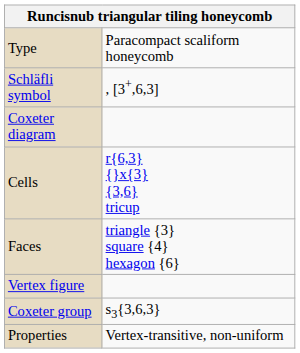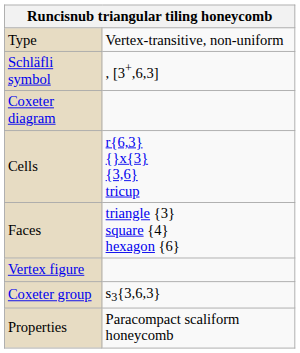 <table class="wikitable" align="right" style="margin-left:10px" width="320">
 <tr>
 <th bgcolor=#e7dcc3 colspan=2>Runcisnub triangular tiling honeycomb<br></th>
 </tr>
 <tr>
 <td bgcolor=#e7dcc3>Type</td>
-<td>Paracompact scaliform honeycomb</td>
+<td>Vertex-transitive, non-uniform</td>
 </tr>
 <tr>
 <td width=100 bgcolor=#e7dcc3><a href='#'>Schläfli symbol</a></td>
 <td>, [3<sup>+</sup>,6,3]</td>
 </tr>
 <tr>
 <td bgcolor=#e7dcc3><a href='#'>Coxeter diagram</a></td>
 <td></td>
 </tr>
 <tr>
 <td bgcolor=#e7dcc3>Cells</td>
 <td><a href='#'>r{6,3}</a> <br><a href='#'>{}x{3}</a> <br><a href='#'>{3,6}</a> <br><a href='#'>tricup</a> </td>
 </tr>
 <tr>
 <td bgcolor=#e7dcc3>Faces</td>
 <td><a href='#'>triangle</a> {3}<br><a href='#'>square</a> {4}<br><a href='#'>hexagon</a> {6}</td>
 </tr>
 <tr>
 <td bgcolor=#e7dcc3><a href='#'>Vertex figure</a></td>
 <td></td>
 </tr>
 <tr>
 <td bgcolor=#e7dcc3><a href='#'>Coxeter group</a></td>
 <td>s<sub>3</sub>{3,6,3}</td>
 </tr>
 <tr>
 <td bgcolor=#e7dcc3>Properties</td>
-<td>Vertex-transitive, non-uniform</td>
+<td>Paracompact scaliform honeycomb</td>
 </tr>
 </table>
